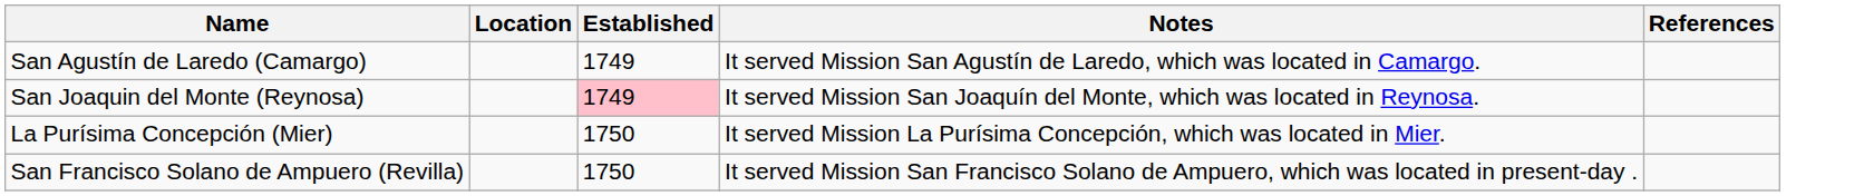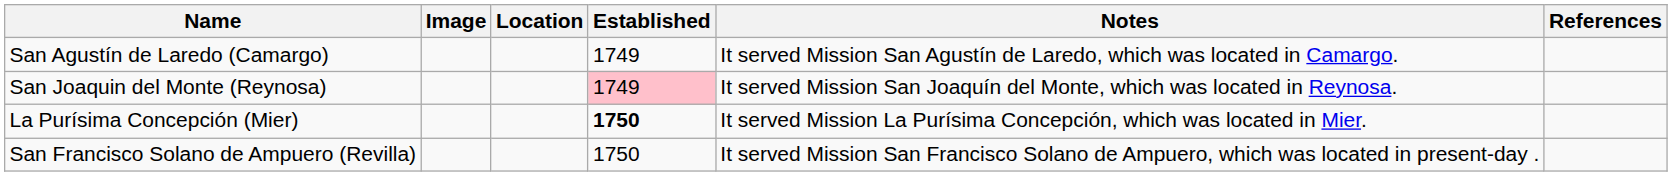 <table class="wikitable">
 <tr>
 <th>Name</th>
+<th>Image</th>
 <th>Location</th>
 <th>Established</th>
 <th>Notes</th>
 <th>References</th>
 </tr>
 <tr>
 <td>San Agustín de Laredo (Camargo)</td>
+<td></td>
 <td><sub></sub></td>
 <td>1749</td>
 <td>It served Mission San Agustín de Laredo, which was located in <a href='#'>Camargo</a>.</td>
 <td></td>
 </tr>
 <tr>
 <td>San Joaquin del Monte (Reynosa)</td>
+<td></td>
 <td><sub></sub></td>
 <td style="background: pink;">1749</td>
 <td>It served Mission San Joaquín del Monte, which was located in <a href='#'>Reynosa</a>.</td>
 <td></td>
 </tr>
 <tr>
 <td>La Purísima Concepción (Mier)</td>
+<td></td>
 <td><sub></sub></td>
-<td>1750</td>
+<td><strong>1750</strong></td>
 <td>It served Mission La Purísima Concepción, which was located in <a href='#'>Mier</a>.</td>
 <td></td>
 </tr>
 <tr>
 <td>San Francisco Solano de Ampuero (Revilla)</td>
+<td></td>
 <td><sub></sub></td>
 <td>1750</td>
 <td>It served Mission San Francisco Solano de Ampuero, which was located in present-day .</td>
 <td></td>
 </tr>
 </table>
